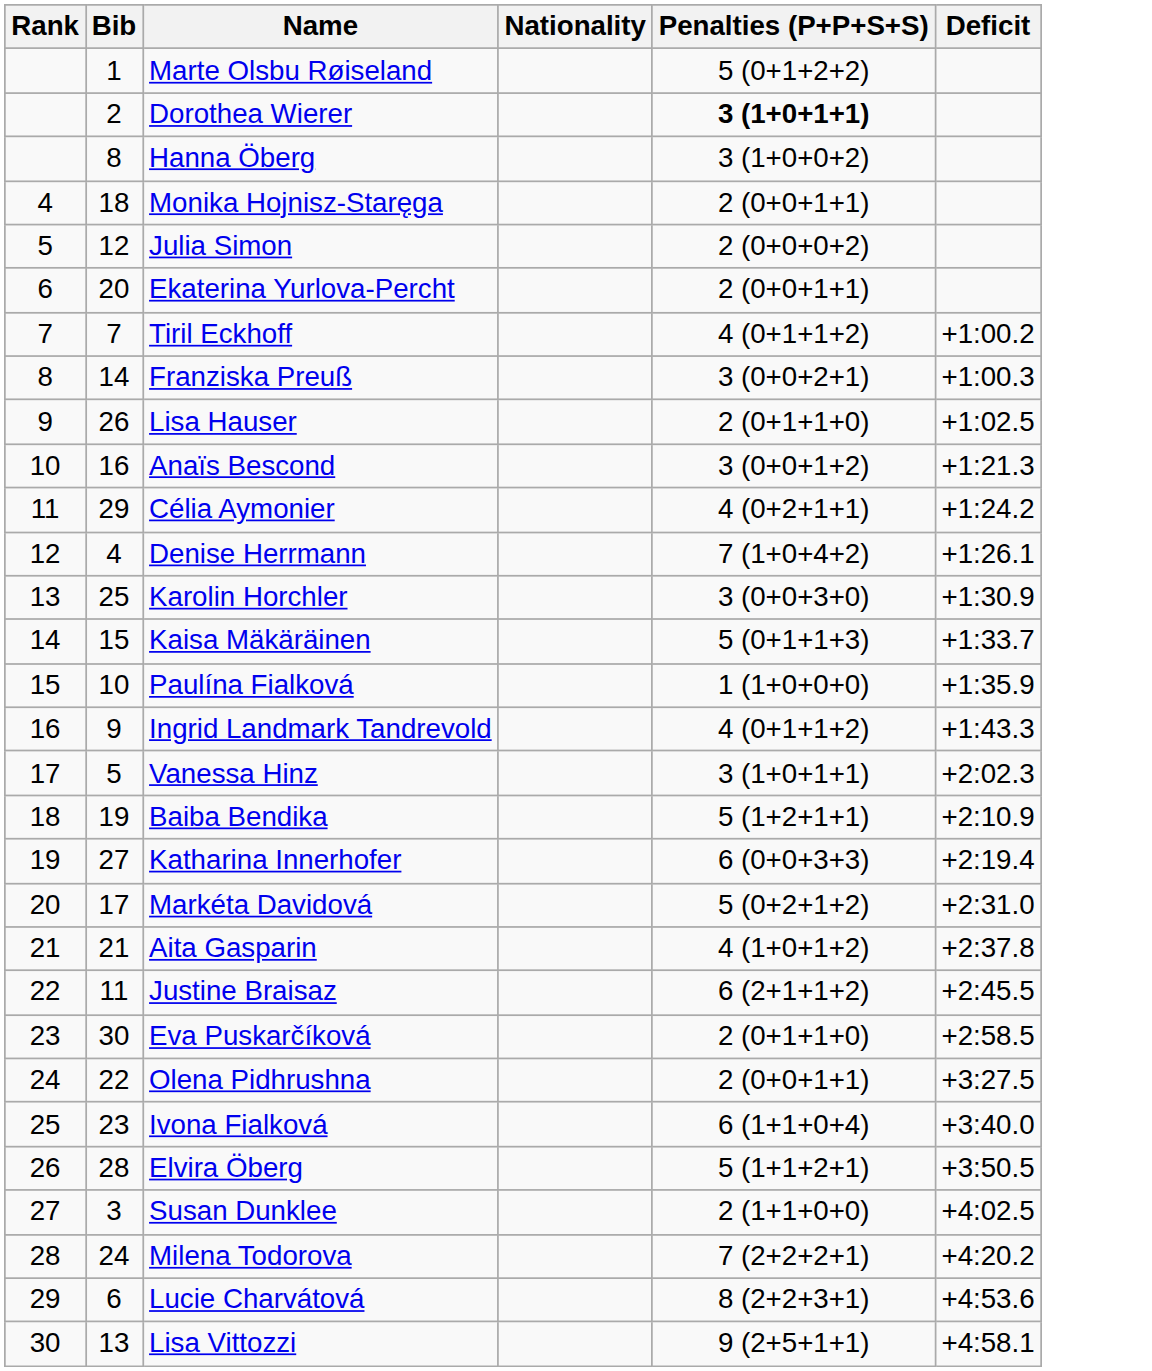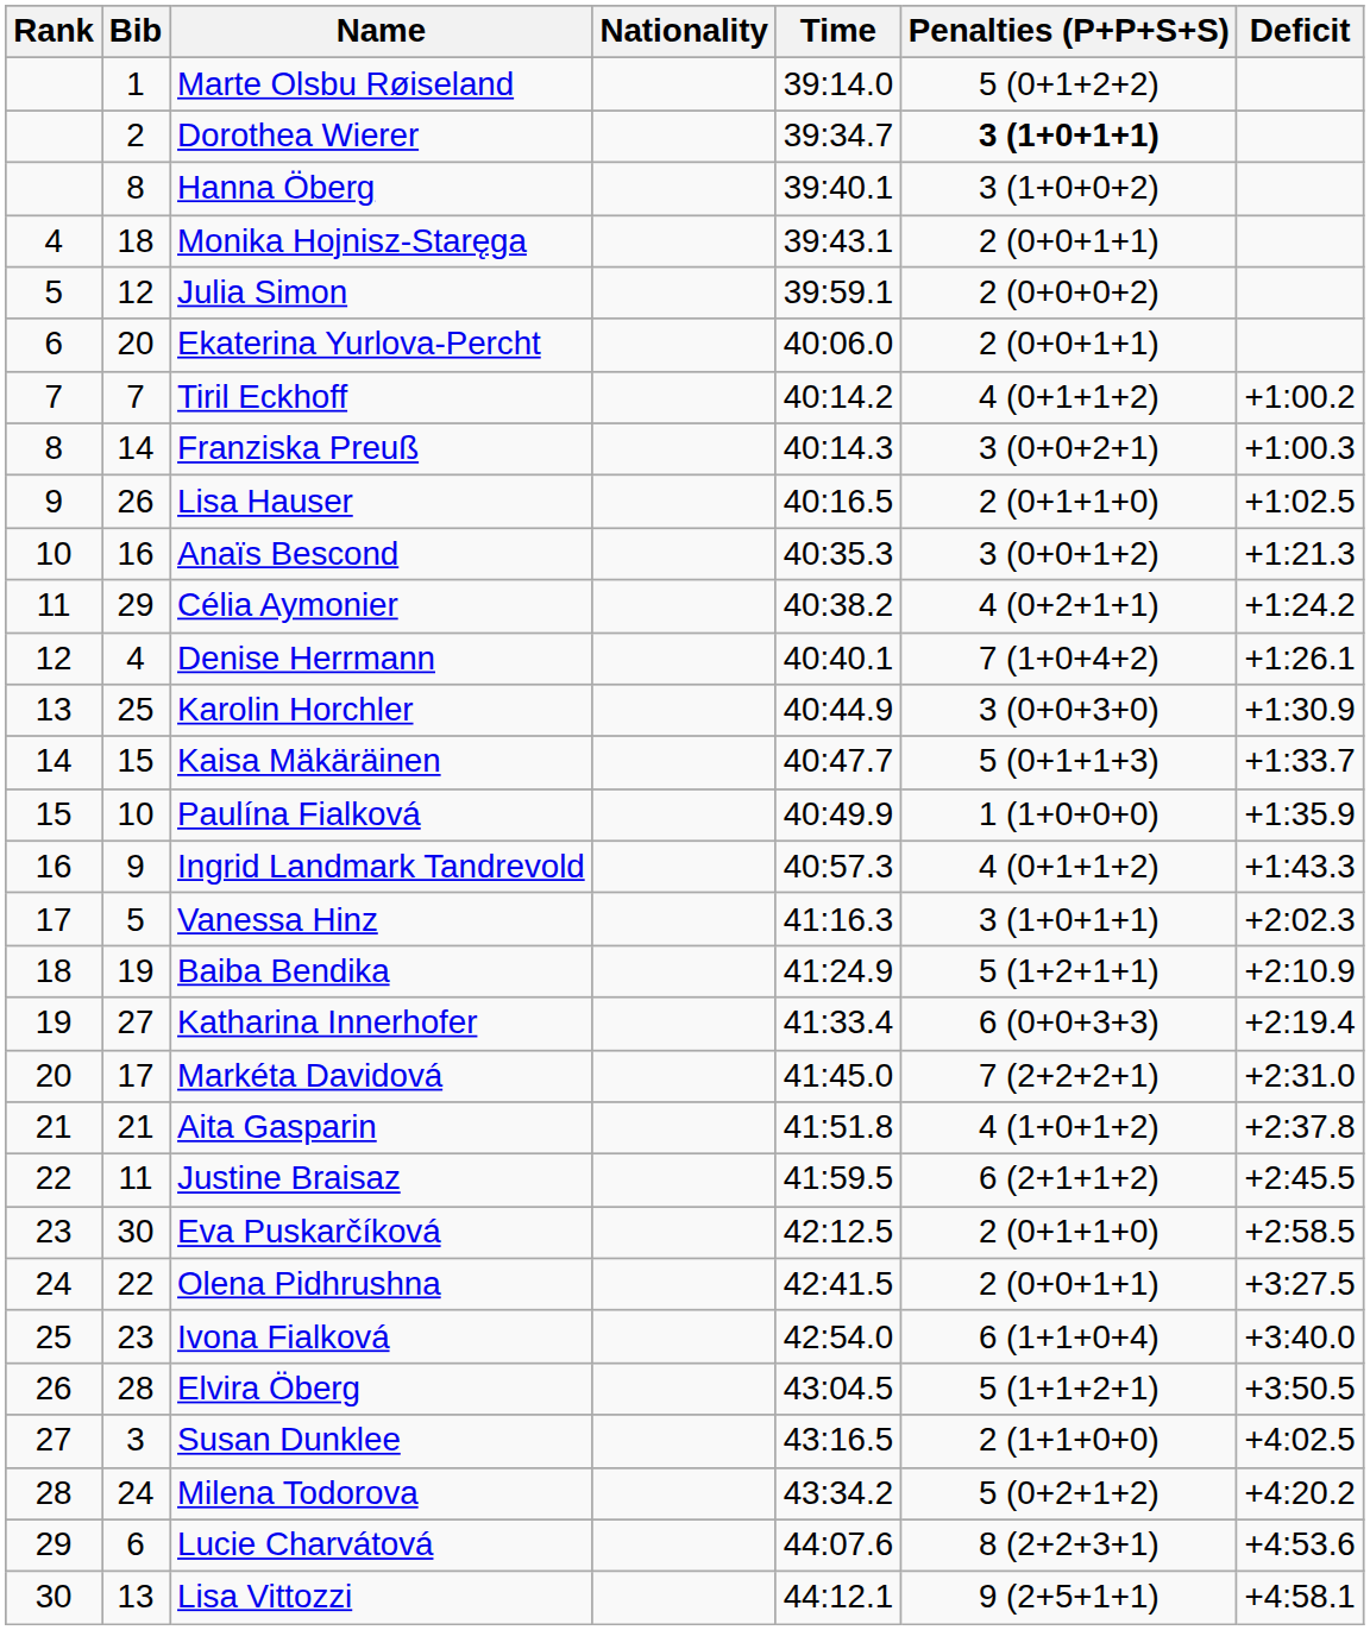 <table class="wikitable sortable" style="text-align:center">
 <tr>
 <th>Rank</th>
 <th>Bib</th>
 <th>Name</th>
 <th>Nationality</th>
+<th>Time</th>
 <th>Penalties (P+P+S+S)</th>
 <th>Deficit</th>
 </tr>
 <tr>
 <td></td>
 <td>1</td>
 <td align=left><a href='#'>Marte Olsbu Røiseland</a></td>
 <td align=left></td>
+<td>39:14.0</td>
 <td>5 (0+1+2+2)</td>
 <td></td>
 </tr>
 <tr>
 <td></td>
 <td>2</td>
 <td align=left><a href='#'>Dorothea Wierer</a></td>
 <td align=left></td>
+<td>39:34.7</td>
 <td><strong>3 (1+0+1+1)</strong></td>
 <td></td>
 </tr>
 <tr>
 <td></td>
 <td>8</td>
 <td align=left><a href='#'>Hanna Öberg</a></td>
 <td align=left></td>
+<td>39:40.1</td>
 <td>3 (1+0+0+2)</td>
 <td></td>
 </tr>
 <tr>
 <td>4</td>
 <td>18</td>
 <td align=left><a href='#'>Monika Hojnisz-Staręga</a></td>
 <td align=left></td>
+<td>39:43.1</td>
 <td>2 (0+0+1+1)</td>
 <td></td>
 </tr>
 <tr>
 <td>5</td>
 <td>12</td>
 <td align=left><a href='#'>Julia Simon</a></td>
 <td align=left></td>
+<td>39:59.1</td>
 <td>2 (0+0+0+2)</td>
 <td></td>
 </tr>
 <tr>
 <td>6</td>
 <td>20</td>
 <td align=left><a href='#'>Ekaterina Yurlova-Percht</a></td>
 <td align=left></td>
+<td>40:06.0</td>
 <td>2 (0+0+1+1)</td>
 <td></td>
 </tr>
 <tr>
 <td>7</td>
 <td>7</td>
 <td align=left><a href='#'>Tiril Eckhoff</a></td>
 <td align=left></td>
+<td>40:14.2</td>
 <td>4 (0+1+1+2)</td>
 <td>+1:00.2</td>
 </tr>
 <tr>
 <td>8</td>
 <td>14</td>
 <td align=left><a href='#'>Franziska Preuß</a></td>
 <td align=left></td>
+<td>40:14.3</td>
 <td>3 (0+0+2+1)</td>
 <td>+1:00.3</td>
 </tr>
 <tr>
 <td>9</td>
 <td>26</td>
 <td align=left><a href='#'>Lisa Hauser</a></td>
 <td align=left></td>
+<td>40:16.5</td>
 <td>2 (0+1+1+0)</td>
 <td>+1:02.5</td>
 </tr>
 <tr>
 <td>10</td>
 <td>16</td>
 <td align=left><a href='#'>Anaïs Bescond</a></td>
 <td align=left></td>
+<td>40:35.3</td>
 <td>3 (0+0+1+2)</td>
 <td>+1:21.3</td>
 </tr>
 <tr>
 <td>11</td>
 <td>29</td>
 <td align=left><a href='#'>Célia Aymonier</a></td>
 <td align=left></td>
+<td>40:38.2</td>
 <td>4 (0+2+1+1)</td>
 <td>+1:24.2</td>
 </tr>
 <tr>
 <td>12</td>
 <td>4</td>
 <td align=left><a href='#'>Denise Herrmann</a></td>
 <td align=left></td>
+<td>40:40.1</td>
 <td>7 (1+0+4+2)</td>
 <td>+1:26.1</td>
 </tr>
 <tr>
 <td>13</td>
 <td>25</td>
 <td align=left><a href='#'>Karolin Horchler</a></td>
 <td align=left></td>
+<td>40:44.9</td>
 <td>3 (0+0+3+0)</td>
 <td>+1:30.9</td>
 </tr>
 <tr>
 <td>14</td>
 <td>15</td>
 <td align=left><a href='#'>Kaisa Mäkäräinen</a></td>
 <td align=left></td>
+<td>40:47.7</td>
 <td>5 (0+1+1+3)</td>
 <td>+1:33.7</td>
 </tr>
 <tr>
 <td>15</td>
 <td>10</td>
 <td align=left><a href='#'>Paulína Fialková</a></td>
 <td align=left></td>
+<td>40:49.9</td>
 <td>1 (1+0+0+0)</td>
 <td>+1:35.9</td>
 </tr>
 <tr>
 <td>16</td>
 <td>9</td>
 <td align=left><a href='#'>Ingrid Landmark Tandrevold</a></td>
 <td align=left></td>
+<td>40:57.3</td>
 <td>4 (0+1+1+2)</td>
 <td>+1:43.3</td>
 </tr>
 <tr>
 <td>17</td>
 <td>5</td>
 <td align=left><a href='#'>Vanessa Hinz</a></td>
 <td align=left></td>
+<td>41:16.3</td>
 <td>3 (1+0+1+1)</td>
 <td>+2:02.3</td>
 </tr>
 <tr>
 <td>18</td>
 <td>19</td>
 <td align=left><a href='#'>Baiba Bendika</a></td>
 <td align=left></td>
+<td>41:24.9</td>
 <td>5 (1+2+1+1)</td>
 <td>+2:10.9</td>
 </tr>
 <tr>
 <td>19</td>
 <td>27</td>
 <td align=left><a href='#'>Katharina Innerhofer</a></td>
 <td align=left></td>
+<td>41:33.4</td>
 <td>6 (0+0+3+3)</td>
 <td>+2:19.4</td>
 </tr>
 <tr>
 <td>20</td>
 <td>17</td>
 <td align=left><a href='#'>Markéta Davidová</a></td>
 <td align=left></td>
-<td>5 (0+2+1+2)</td>
+<td>41:45.0</td>
+<td>7 (2+2+2+1)</td>
 <td>+2:31.0</td>
 </tr>
 <tr>
 <td>21</td>
 <td>21</td>
 <td align=left><a href='#'>Aita Gasparin</a></td>
 <td align=left></td>
+<td>41:51.8</td>
 <td>4 (1+0+1+2)</td>
 <td>+2:37.8</td>
 </tr>
 <tr>
 <td>22</td>
 <td>11</td>
 <td align=left><a href='#'>Justine Braisaz</a></td>
 <td align=left></td>
+<td>41:59.5</td>
 <td>6 (2+1+1+2)</td>
 <td>+2:45.5</td>
 </tr>
 <tr>
 <td>23</td>
 <td>30</td>
 <td align=left><a href='#'>Eva Puskarčíková</a></td>
 <td align=left></td>
+<td>42:12.5</td>
 <td>2 (0+1+1+0)</td>
 <td>+2:58.5</td>
 </tr>
 <tr>
 <td>24</td>
 <td>22</td>
 <td align=left><a href='#'>Olena Pidhrushna</a></td>
 <td align=left></td>
+<td>42:41.5</td>
 <td>2 (0+0+1+1)</td>
 <td>+3:27.5</td>
 </tr>
 <tr>
 <td>25</td>
 <td>23</td>
 <td align=left><a href='#'>Ivona Fialková</a></td>
 <td align=left></td>
+<td>42:54.0</td>
 <td>6 (1+1+0+4)</td>
 <td>+3:40.0</td>
 </tr>
 <tr>
 <td>26</td>
 <td>28</td>
 <td align=left><a href='#'>Elvira Öberg</a></td>
 <td align=left></td>
+<td>43:04.5</td>
 <td>5 (1+1+2+1)</td>
 <td>+3:50.5</td>
 </tr>
 <tr>
 <td>27</td>
 <td>3</td>
 <td align=left><a href='#'>Susan Dunklee</a></td>
 <td align=left></td>
+<td>43:16.5</td>
 <td>2 (1+1+0+0)</td>
 <td>+4:02.5</td>
 </tr>
 <tr>
 <td>28</td>
 <td>24</td>
 <td align=left><a href='#'>Milena Todorova</a></td>
 <td align=left></td>
-<td>7 (2+2+2+1)</td>
+<td>43:34.2</td>
+<td>5 (0+2+1+2)</td>
 <td>+4:20.2</td>
 </tr>
 <tr>
 <td>29</td>
 <td>6</td>
 <td align=left><a href='#'>Lucie Charvátová</a></td>
 <td align=left></td>
+<td>44:07.6</td>
 <td>8 (2+2+3+1)</td>
 <td>+4:53.6</td>
 </tr>
 <tr>
 <td>30</td>
 <td>13</td>
 <td align=left><a href='#'>Lisa Vittozzi</a></td>
 <td align=left></td>
+<td>44:12.1</td>
 <td>9 (2+5+1+1)</td>
 <td>+4:58.1</td>
 </tr>
 </table>
